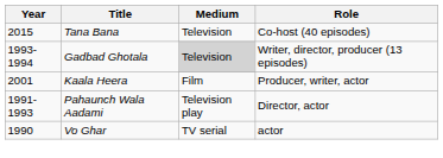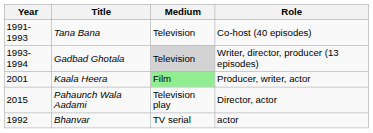 <table class="wikitable sortable">
 <tr>
 <th>Year</th>
 <th>Title</th>
 <th>Medium</th>
 <th>Role</th>
 </tr>
 <tr>
-<td>2015</td>
+<td>1991-1993</td>
 <td><em>Tana Bana</em></td>
 <td>Television</td>
 <td>Co-host (40 episodes)</td>
 </tr>
 <tr>
 <td>1993-1994</td>
 <td><em>Gadbad Ghotala</em></td>
 <td style="background: lightgrey;">Television</td>
 <td>Writer, director, producer (13 episodes)</td>
 </tr>
 <tr>
 <td>2001</td>
 <td><em>Kaala Heera</em></td>
-<td>Film</td>
+<td style="background: lightgreen;">Film</td>
 <td>Producer, writer, actor</td>
 </tr>
 <tr>
-<td>1991-1993</td>
+<td>2015</td>
 <td><em>Pahaunch Wala Aadami</em></td>
 <td>Television play</td>
 <td>Director, actor</td>
 </tr>
 <tr>
-<td>1990</td>
-<td><em>Vo Ghar</em></td>
+<td>1992</td>
+<td><em>Bhanvar</em></td>
 <td>TV serial</td>
 <td>actor</td>
 </tr>
 </table>
